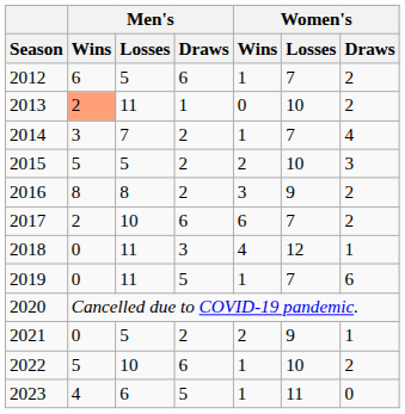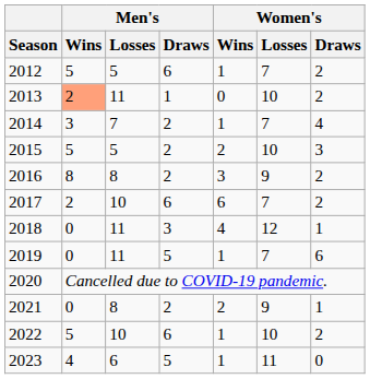 <table class="wikitable">
 <tr>
 <th></th>
 <th colspan="3">Men's</th>
 <th colspan="3">Women's</th>
 </tr>
 <tr>
 <th>Season</th>
 <th>Wins</th>
 <th>Losses</th>
 <th>Draws</th>
 <th>Wins</th>
 <th>Losses</th>
 <th>Draws</th>
 </tr>
 <tr>
 <td>2012</td>
-<td>6</td>
+<td>5</td>
 <td>5</td>
 <td>6</td>
 <td>1</td>
 <td>7</td>
 <td>2</td>
 </tr>
 <tr>
 <td>2013</td>
 <td style="background: lightsalmon;">2</td>
 <td>11</td>
 <td>1</td>
 <td>0</td>
 <td>10</td>
 <td>2</td>
 </tr>
 <tr>
 <td>2014</td>
 <td>3</td>
 <td>7</td>
 <td>2</td>
 <td>1</td>
 <td>7</td>
 <td>4</td>
 </tr>
 <tr>
 <td>2015</td>
 <td>5</td>
 <td>5</td>
 <td>2</td>
 <td>2</td>
 <td>10</td>
 <td>3</td>
 </tr>
 <tr>
 <td>2016</td>
 <td>8</td>
 <td>8</td>
 <td>2</td>
 <td>3</td>
 <td>9</td>
 <td>2</td>
 </tr>
 <tr>
 <td>2017</td>
 <td>2</td>
 <td>10</td>
 <td>6</td>
 <td>6</td>
 <td>7</td>
 <td>2</td>
 </tr>
 <tr>
 <td>2018</td>
 <td>0</td>
 <td>11</td>
 <td>3</td>
 <td>4</td>
 <td>12</td>
 <td>1</td>
 </tr>
 <tr>
 <td>2019</td>
 <td>0</td>
 <td>11</td>
 <td>5</td>
 <td>1</td>
 <td>7</td>
 <td>6</td>
 </tr>
 <tr>
 <td>2020</td>
 <td colspan="6"><em>Cancelled due to <a href='#'>COVID-19 pandemic</a>.</em></td>
 </tr>
 <tr>
 <td>2021</td>
 <td>0</td>
-<td>5</td>
+<td>8</td>
 <td>2</td>
 <td>2</td>
 <td>9</td>
 <td>1</td>
 </tr>
 <tr>
 <td>2022</td>
 <td>5</td>
 <td>10</td>
 <td>6</td>
 <td>1</td>
 <td>10</td>
 <td>2</td>
 </tr>
 <tr>
 <td>2023</td>
 <td>4</td>
 <td>6</td>
 <td>5</td>
 <td>1</td>
 <td>11</td>
 <td>0</td>
 </tr>
 </table>
